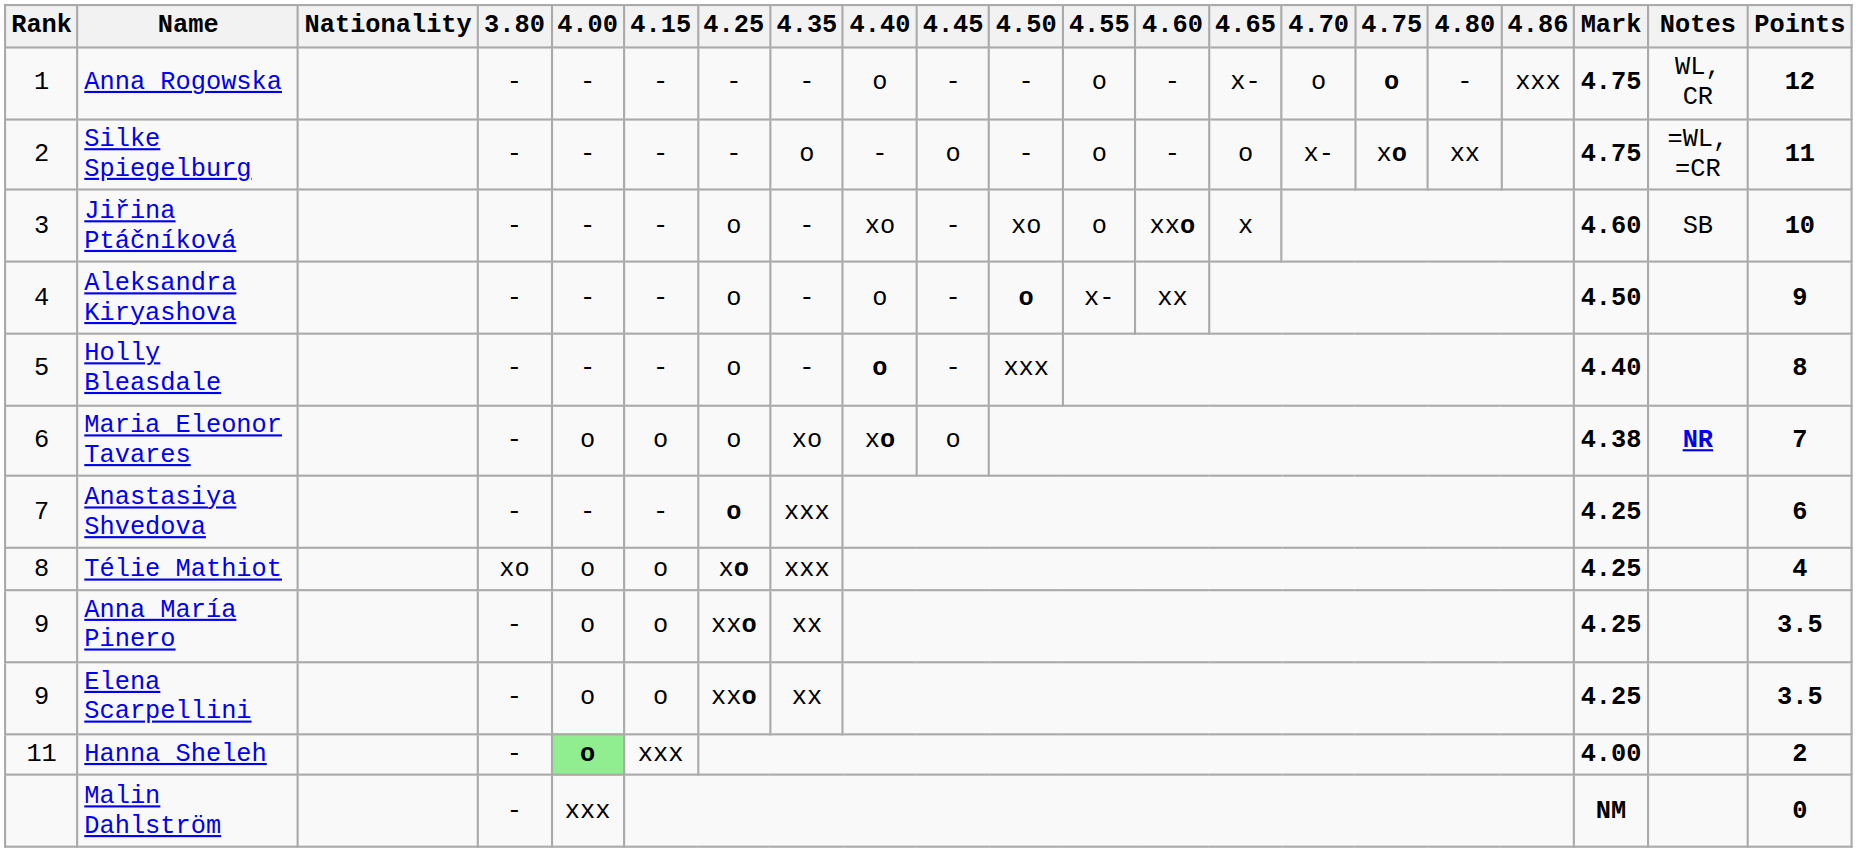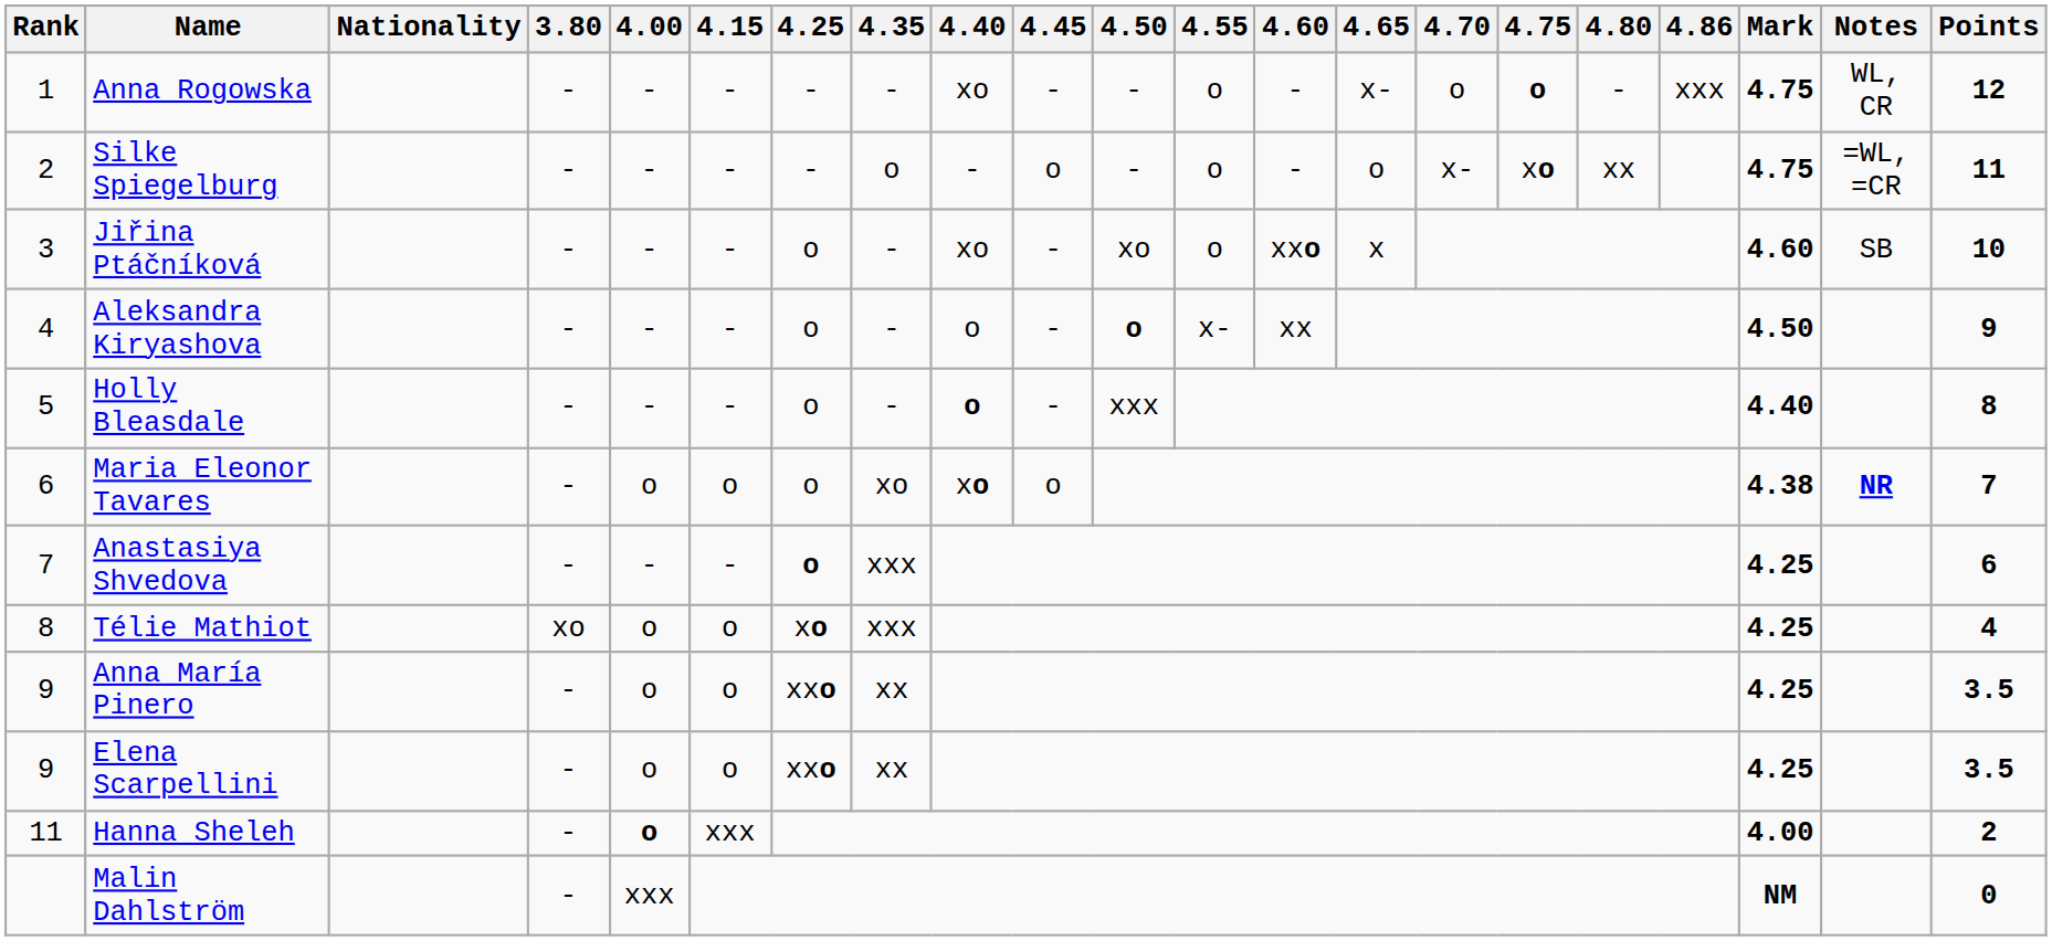 <table class="wikitable sortable" style="text-align:center;font-size:92%">
 <tr>
 <th>Rank</th>
 <th>Name</th>
 <th>Nationality</th>
 <th>3.80</th>
 <th>4.00</th>
 <th>4.15</th>
 <th>4.25</th>
 <th>4.35</th>
 <th>4.40</th>
 <th>4.45</th>
 <th>4.50</th>
 <th>4.55</th>
 <th>4.60</th>
 <th>4.65</th>
 <th>4.70</th>
 <th>4.75</th>
 <th>4.80</th>
 <th>4.86</th>
 <th>Mark</th>
 <th>Notes</th>
 <th>Points</th>
 </tr>
 <tr>
 <td>1</td>
 <td align=left><a href='#'>Anna Rogowska</a></td>
 <td align=left></td>
 <td>-</td>
 <td>-</td>
 <td>-</td>
 <td>-</td>
 <td>-</td>
-<td>o</td>
+<td>xo</td>
 <td>-</td>
 <td>-</td>
 <td>o</td>
 <td>-</td>
 <td>x-</td>
 <td>o</td>
 <td><strong>o</strong></td>
 <td>-</td>
 <td>xxx</td>
 <td><strong>4.75</strong></td>
 <td>WL, CR</td>
 <td><strong>12</strong></td>
 </tr>
 <tr>
 <td>2</td>
 <td align=left><a href='#'>Silke Spiegelburg</a></td>
 <td align=left></td>
 <td>-</td>
 <td>-</td>
 <td>-</td>
 <td>-</td>
 <td>o</td>
 <td>-</td>
 <td>o</td>
 <td>-</td>
 <td>o</td>
 <td>-</td>
 <td>o</td>
 <td>x-</td>
 <td>x<strong>o</strong></td>
 <td>xx</td>
 <td></td>
 <td><strong>4.75</strong></td>
 <td>=WL, =CR</td>
 <td><strong>11</strong></td>
 </tr>
 <tr>
 <td>3</td>
 <td align=left><a href='#'>Jiřina Ptáčníková</a></td>
 <td align=left></td>
 <td>-</td>
 <td>-</td>
 <td>-</td>
 <td>o</td>
 <td>-</td>
 <td>xo</td>
 <td>-</td>
 <td>xo</td>
 <td>o</td>
 <td>xx<strong>o</strong></td>
 <td>x</td>
 <td colspan=4></td>
 <td><strong>4.60</strong></td>
 <td>SB</td>
 <td><strong>10</strong></td>
 </tr>
 <tr>
 <td>4</td>
 <td align=left><a href='#'>Aleksandra Kiryashova</a></td>
 <td align=left></td>
 <td>-</td>
 <td>-</td>
 <td>-</td>
 <td>o</td>
 <td>-</td>
 <td>o</td>
 <td>-</td>
 <td><strong>o</strong></td>
 <td>x-</td>
 <td>xx</td>
 <td colspan=5></td>
 <td><strong>4.50</strong></td>
 <td></td>
 <td><strong>9</strong></td>
 </tr>
 <tr>
 <td>5</td>
 <td align=left><a href='#'>Holly Bleasdale</a></td>
 <td align=left></td>
 <td>-</td>
 <td>-</td>
 <td>-</td>
 <td>o</td>
 <td>-</td>
 <td><strong>o</strong></td>
 <td>-</td>
 <td>xxx</td>
 <td colspan=7></td>
 <td><strong>4.40</strong></td>
 <td></td>
 <td><strong>8</strong></td>
 </tr>
 <tr>
 <td>6</td>
 <td align=left><a href='#'>Maria Eleonor Tavares</a></td>
 <td align=left></td>
 <td>-</td>
 <td>o</td>
 <td>o</td>
 <td>o</td>
 <td>xo</td>
 <td>x<strong>o</strong></td>
 <td>o</td>
 <td colspan=8></td>
 <td><strong>4.38</strong></td>
 <td><strong><a href='#'>NR</a></strong></td>
 <td><strong>7</strong></td>
 </tr>
 <tr>
 <td>7</td>
 <td align=left><a href='#'>Anastasiya Shvedova</a></td>
 <td align=left></td>
 <td>-</td>
 <td>-</td>
 <td>-</td>
 <td><strong>o</strong></td>
 <td>xxx</td>
 <td colspan=10></td>
 <td><strong>4.25</strong></td>
 <td></td>
 <td><strong>6</strong></td>
 </tr>
 <tr>
 <td>8</td>
 <td align=left><a href='#'>Télie Mathiot</a></td>
 <td align=left></td>
 <td>xo</td>
 <td>o</td>
 <td>o</td>
 <td>x<strong>o</strong></td>
 <td>xxx</td>
 <td colspan=10></td>
 <td><strong>4.25</strong></td>
 <td></td>
 <td><strong>4</strong></td>
 </tr>
 <tr>
 <td>9</td>
 <td align=left><a href='#'>Anna María Pinero</a></td>
 <td align=left></td>
 <td>-</td>
 <td>o</td>
 <td>o</td>
 <td>xx<strong>o</strong></td>
 <td>xx</td>
 <td colspan=10></td>
 <td><strong>4.25</strong></td>
 <td></td>
 <td><strong>3.5</strong></td>
 </tr>
 <tr>
 <td>9</td>
 <td align=left><a href='#'>Elena Scarpellini</a></td>
 <td align=left></td>
 <td>-</td>
 <td>o</td>
 <td>o</td>
 <td>xx<strong>o</strong></td>
 <td>xx</td>
 <td colspan=10></td>
 <td><strong>4.25</strong></td>
 <td></td>
 <td><strong>3.5</strong></td>
 </tr>
 <tr>
 <td>11</td>
 <td align=left><a href='#'>Hanna Sheleh</a></td>
 <td align=left></td>
 <td>-</td>
-<td style="background: lightgreen;"><strong>o</strong></td>
+<td><strong>o</strong></td>
 <td>xxx</td>
 <td colspan=12></td>
 <td><strong>4.00</strong></td>
 <td></td>
 <td><strong>2</strong></td>
 </tr>
 <tr>
 <td></td>
 <td align=left><a href='#'>Malin Dahlström</a></td>
 <td align=left></td>
 <td>-</td>
 <td>xxx</td>
 <td colspan=13></td>
 <td><strong>NM</strong></td>
 <td></td>
 <td><strong>0</strong></td>
 </tr>
 </table>
